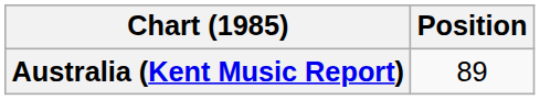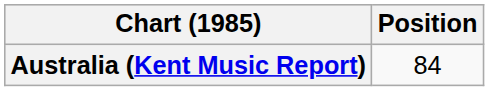 <table class="wikitable sortable plainrowheaders" style="text-align:center">
 <tr>
 <th>Chart (1985)</th>
 <th>Position</th>
 </tr>
 <tr>
 <th scope="row">Australia (<a href='#'>Kent Music Report</a>)</th>
-<td>89</td>
+<td>84</td>
 </tr>
 </table>
